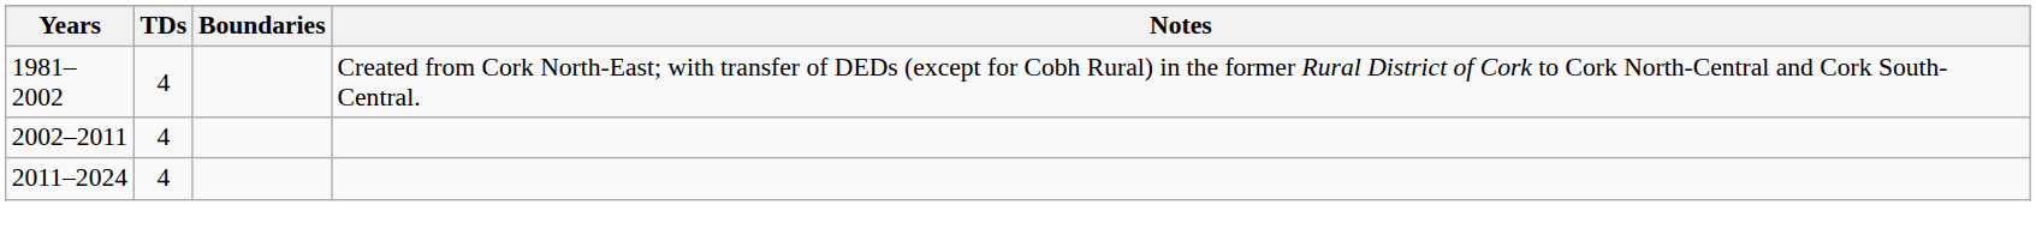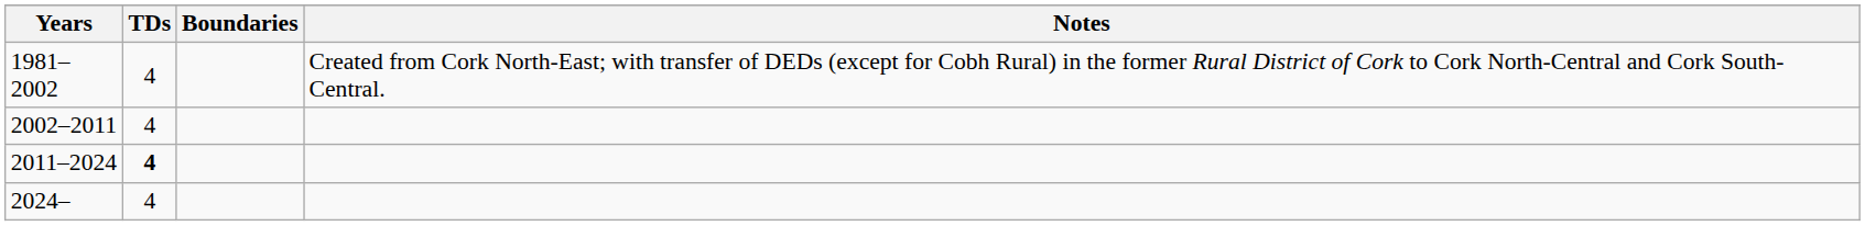 <table class="wikitable">
 <tr bgcolor="green">
 </tr>
 <tr>
 <th>Years</th>
 <th>TDs</th>
 <th>Boundaries</th>
 <th>Notes</th>
 </tr>
 <tr>
 <td>1981–2002</td>
 <td align="center">4</td>
 <td></td>
 <td>Created from Cork North-East; with transfer of DEDs (except for Cobh Rural) in the former <em>Rural District of Cork</em> to Cork North-Central and Cork South-Central.</td>
 </tr>
 <tr>
 <td>2002–2011</td>
 <td align="center">4</td>
 <td></td>
 <td></td>
 </tr>
 <tr>
 <td>2011–2024</td>
-<td align="center">4</td>
+<td align="center"><strong>4</strong></td>
 <td></td>
 <td></td>
 </tr>
+<tr>
+<td>2024–</td>
+<td align="center">4</td>
+<td></td>
+<td><br></td>
+</tr>
 </table>
